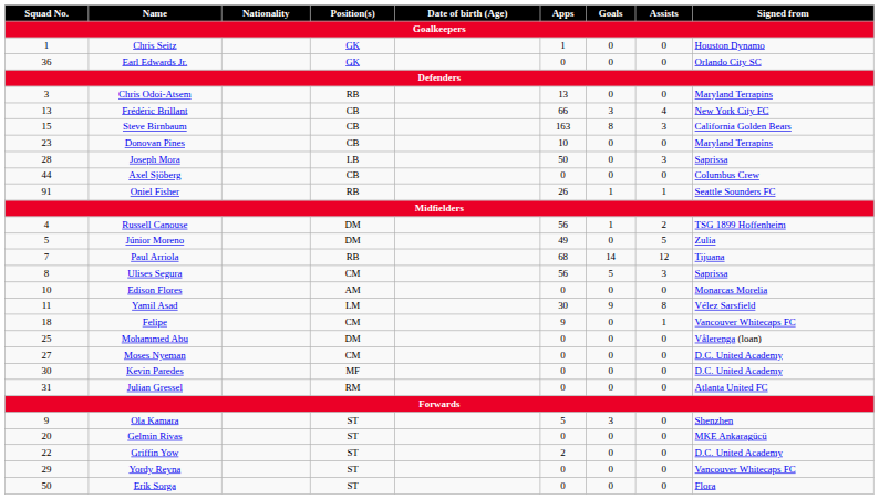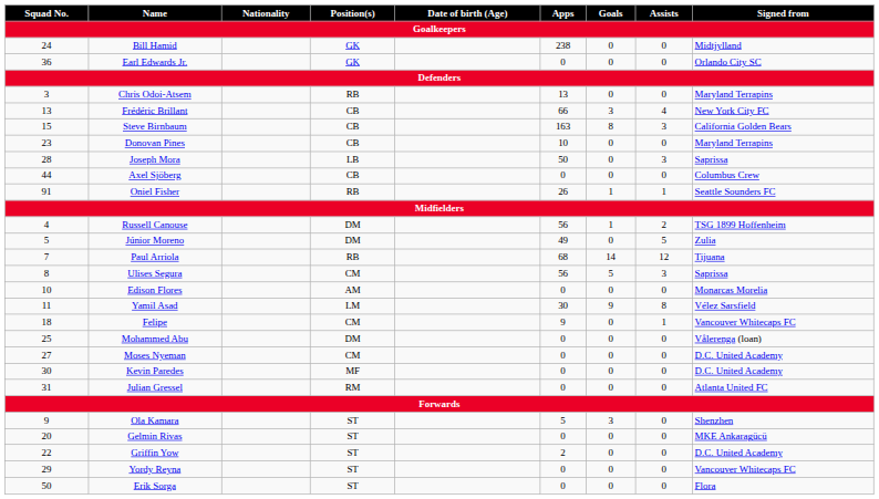 <table class="wikitable" style="text-align:center; font-size:90%; width:80%;">
 <tr>
 <th style="background:#000000; color:white; text-align:center;">Squad No.</th>
 <th style="background:#000000; color:white; text-align:center;">Name</th>
 <th style="background:#000000; color:white; text-align:center;">Nationality</th>
 <th style="background:#000000; color:white; text-align:center;">Position(s)</th>
 <th style="background:#000000; color:white; text-align:center;">Date of birth (Age)</th>
 <th style="background:#000000; color:white; text-align:center;">Apps</th>
 <th style="background:#000000; color:white; text-align:center;">Goals</th>
 <th style="background:#000000; color:white; text-align:center;">Assists</th>
 <th style="background:#000000; color:white; text-align:center;">Signed from</th>
 </tr>
 <tr>
 <th colspan="9" style="background:#EB0027; color:white; text-align:center"><strong>Goalkeepers</strong></th>
 </tr>
 <tr>
-<td>1</td>
-<td><a href='#'>Chris Seitz</a></td>
+<td>24</td>
+<td><a href='#'>Bill Hamid</a></td>
 <td></td>
 <td><a href='#'>GK</a></td>
 <td></td>
-<td>1</td>
+<td>238</td>
 <td>0</td>
 <td>0</td>
-<td align="left"> <a href='#'>Houston Dynamo</a></td>
+<td align="left"> <a href='#'>Midtjylland</a></td>
 </tr>
 <tr>
 <td>36</td>
 <td><a href='#'>Earl Edwards Jr.</a></td>
 <td></td>
 <td><a href='#'>GK</a></td>
 <td></td>
 <td>0</td>
 <td>0</td>
 <td>0</td>
 <td align="left"> <a href='#'>Orlando City SC</a></td>
 </tr>
 <tr>
 <th colspan="9" style="background:#EB0027; color:white; text-align:center"><strong>Defenders</strong></th>
 </tr>
 <tr>
 <td>3</td>
 <td><a href='#'>Chris Odoi-Atsem</a></td>
 <td></td>
 <td>RB</td>
 <td></td>
 <td>13</td>
 <td>0</td>
 <td>0</td>
 <td align="left"> <a href='#'>Maryland Terrapins</a></td>
 </tr>
 <tr>
 <td>13</td>
 <td><a href='#'>Frédéric Brillant</a></td>
 <td></td>
 <td>CB</td>
 <td></td>
 <td>66</td>
 <td>3</td>
 <td>4</td>
 <td align="left"> <a href='#'>New York City FC</a></td>
 </tr>
 <tr>
 <td>15</td>
 <td><a href='#'>Steve Birnbaum</a></td>
 <td></td>
 <td>CB</td>
 <td></td>
 <td>163</td>
 <td>8</td>
 <td>3</td>
 <td align="left"> <a href='#'>California Golden Bears</a></td>
 </tr>
 <tr>
 <td>23</td>
 <td><a href='#'>Donovan Pines</a></td>
 <td></td>
 <td>CB</td>
 <td></td>
 <td>10</td>
 <td>0</td>
 <td>0</td>
 <td align="left"> <a href='#'>Maryland Terrapins</a></td>
 </tr>
 <tr>
 <td>28</td>
 <td><a href='#'>Joseph Mora</a></td>
 <td></td>
 <td>LB</td>
 <td></td>
 <td>50</td>
 <td>0</td>
 <td>3</td>
 <td align="left"> <a href='#'>Saprissa</a></td>
 </tr>
 <tr>
 <td>44</td>
 <td><a href='#'>Axel Sjöberg</a></td>
 <td></td>
 <td>CB</td>
 <td></td>
 <td>0</td>
 <td>0</td>
 <td>0</td>
 <td align="left"> <a href='#'>Columbus Crew</a></td>
 </tr>
 <tr>
 <td>91</td>
 <td><a href='#'>Oniel Fisher</a></td>
 <td></td>
 <td>RB</td>
 <td></td>
 <td>26</td>
 <td>1</td>
 <td>1</td>
 <td align="left"> <a href='#'>Seattle Sounders FC</a></td>
 </tr>
 <tr>
 <th colspan="9" style="background:#EB0027; color:white; text-align:center"><strong>Midfielders</strong></th>
 </tr>
 <tr>
 <td>4</td>
 <td><a href='#'>Russell Canouse</a></td>
 <td></td>
 <td>DM</td>
 <td></td>
 <td>56</td>
 <td>1</td>
 <td>2</td>
 <td align="left"> <a href='#'>TSG 1899 Hoffenheim</a></td>
 </tr>
 <tr>
 <td>5</td>
 <td><a href='#'>Júnior Moreno</a></td>
 <td></td>
 <td>DM</td>
 <td></td>
 <td>49</td>
 <td>0</td>
 <td>5</td>
 <td align="left"> <a href='#'>Zulia</a></td>
 </tr>
 <tr>
 <td>7</td>
 <td><a href='#'>Paul Arriola</a></td>
 <td></td>
 <td>RB</td>
 <td></td>
 <td>68</td>
 <td>14</td>
 <td>12</td>
 <td align="left"> <a href='#'>Tijuana</a></td>
 </tr>
 <tr>
 <td>8</td>
 <td><a href='#'>Ulises Segura</a></td>
 <td></td>
 <td>CM</td>
 <td></td>
 <td>56</td>
 <td>5</td>
 <td>3</td>
 <td align="left"> <a href='#'>Saprissa</a></td>
 </tr>
 <tr>
 <td>10</td>
 <td><a href='#'>Edison Flores</a></td>
 <td></td>
 <td>AM</td>
 <td></td>
 <td>0</td>
 <td>0</td>
 <td>0</td>
 <td align="left"> <a href='#'>Monarcas Morelia</a></td>
 </tr>
 <tr>
 <td>11</td>
 <td><a href='#'>Yamil Asad</a></td>
 <td></td>
 <td>LM</td>
 <td></td>
 <td>30</td>
 <td>9</td>
 <td>8</td>
 <td align="left"> <a href='#'>Vélez Sarsfield</a></td>
 </tr>
 <tr>
 <td>18</td>
 <td><a href='#'>Felipe</a></td>
 <td></td>
 <td>CM</td>
 <td></td>
 <td>9</td>
 <td>0</td>
 <td>1</td>
 <td align="left"> <a href='#'>Vancouver Whitecaps FC</a></td>
 </tr>
 <tr>
 <td>25</td>
 <td><a href='#'>Mohammed Abu</a></td>
 <td></td>
 <td>DM</td>
 <td></td>
 <td>0</td>
 <td>0</td>
 <td>0</td>
 <td align="left"> <a href='#'>Vålerenga</a> (loan)</td>
 </tr>
 <tr>
 <td>27</td>
 <td><a href='#'>Moses Nyeman</a></td>
 <td></td>
 <td>CM</td>
 <td></td>
 <td>0</td>
 <td>0</td>
 <td>0</td>
 <td align="left"> <a href='#'>D.C. United Academy</a></td>
 </tr>
 <tr>
 <td>30</td>
 <td><a href='#'>Kevin Paredes</a></td>
 <td></td>
 <td>MF</td>
 <td></td>
 <td>0</td>
 <td>0</td>
 <td>0</td>
 <td align="left"> <a href='#'>D.C. United Academy</a></td>
 </tr>
 <tr>
 <td>31</td>
 <td><a href='#'>Julian Gressel</a></td>
 <td></td>
 <td>RM</td>
 <td></td>
 <td>0</td>
 <td>0</td>
 <td>0</td>
 <td align="left"> <a href='#'>Atlanta United FC</a></td>
 </tr>
 <tr>
 <th colspan="9" style="background:#EB0027; color:white; text-align:center"><strong>Forwards</strong></th>
 </tr>
 <tr>
 <td>9</td>
 <td><a href='#'>Ola Kamara</a></td>
 <td></td>
 <td>ST</td>
 <td></td>
 <td>5</td>
 <td>3</td>
 <td>0</td>
 <td align="left"> <a href='#'>Shenzhen</a></td>
 </tr>
 <tr>
 <td>20</td>
 <td><a href='#'>Gelmin Rivas</a></td>
 <td></td>
 <td>ST</td>
 <td></td>
 <td>0</td>
 <td>0</td>
 <td>0</td>
 <td align="left"> <a href='#'>MKE Ankaragücü</a></td>
 </tr>
 <tr>
 <td>22</td>
 <td><a href='#'>Griffin Yow</a></td>
 <td></td>
 <td>ST</td>
 <td></td>
 <td>2</td>
 <td>0</td>
 <td>0</td>
 <td align="left"> <a href='#'>D.C. United Academy</a></td>
 </tr>
 <tr>
 <td>29</td>
 <td><a href='#'>Yordy Reyna</a></td>
 <td></td>
 <td>ST</td>
 <td></td>
 <td>0</td>
 <td>0</td>
 <td>0</td>
 <td align="left"> <a href='#'>Vancouver Whitecaps FC</a></td>
 </tr>
 <tr>
 <td>50</td>
 <td><a href='#'>Erik Sorga</a></td>
 <td></td>
 <td>ST</td>
 <td></td>
 <td>0</td>
 <td>0</td>
 <td>0</td>
 <td align="left"> <a href='#'>Flora</a></td>
 </tr>
 </table>
